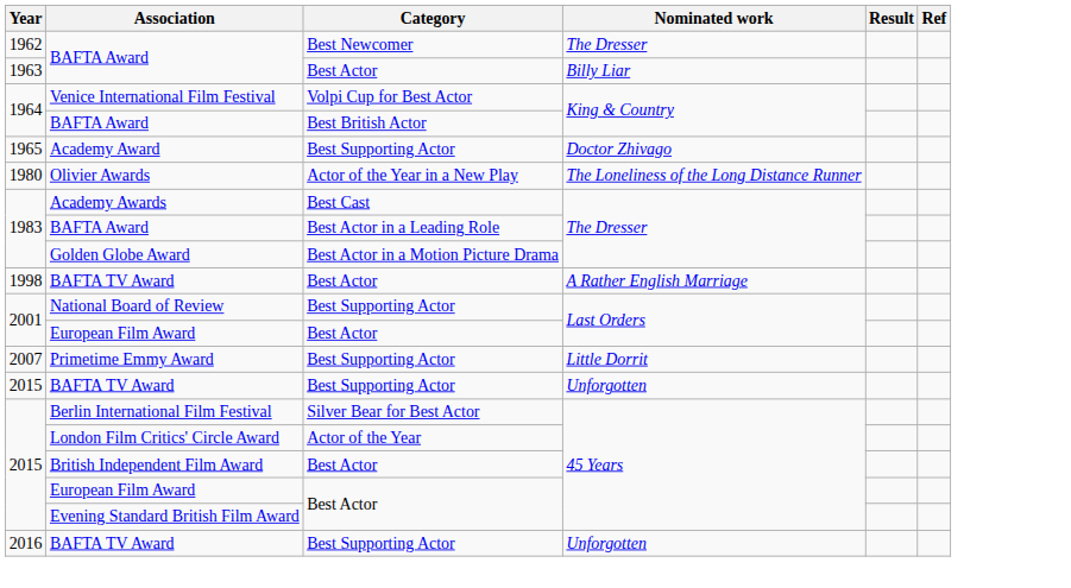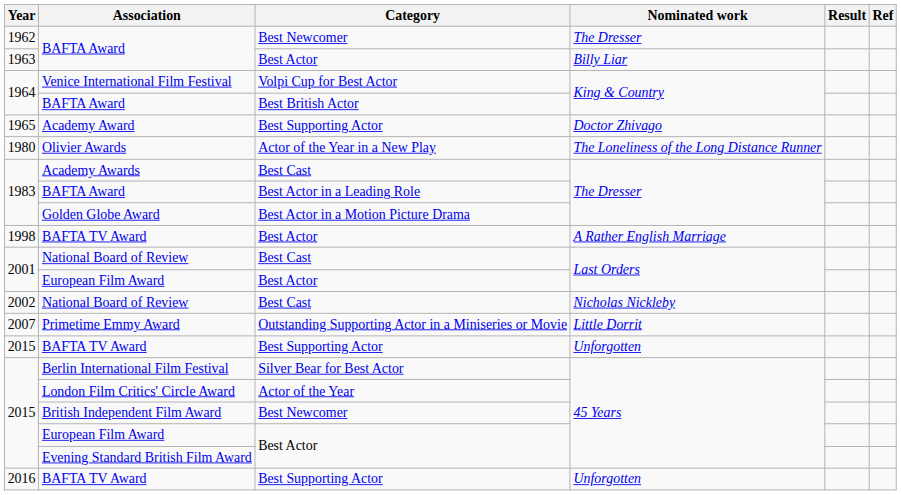 <table class="wikitable sortable">
 <tr>
 <th scope=col>Year</th>
 <th scope=col>Association</th>
 <th scope=col>Category</th>
 <th scope=col>Nominated work</th>
 <th scope=col>Result</th>
 <th class=unsortable scope=col>Ref</th>
 </tr>
 <tr>
 <td>1962</td>
 <td rowspan="2"><a href='#'>BAFTA Award</a></td>
 <td><a href='#'>Best Newcomer</a></td>
 <td><a href='#'><em>The Dresser</em></a></td>
 <td></td>
 <td></td>
 </tr>
 <tr>
 <td>1963</td>
 <td><a href='#'>Best Actor</a></td>
 <td><em><a href='#'>Billy Liar</a></em></td>
 <td></td>
 <td></td>
 </tr>
 <tr>
 <td rowspan=2>1964</td>
 <td><a href='#'>Venice International Film Festival</a></td>
 <td><a href='#'>Volpi Cup for Best Actor</a></td>
 <td rowspan=2><em><a href='#'>King & Country</a></em></td>
 <td></td>
 <td></td>
 </tr>
 <tr>
 <td><a href='#'>BAFTA Award</a></td>
 <td><a href='#'>Best British Actor</a></td>
 <td></td>
 <td></td>
 </tr>
 <tr>
 <td>1965</td>
 <td><a href='#'>Academy Award</a></td>
 <td><a href='#'>Best Supporting Actor</a></td>
 <td><em><a href='#'>Doctor Zhivago</a></em></td>
 <td></td>
 <td></td>
 </tr>
 <tr>
 <td>1980</td>
 <td><a href='#'>Olivier Awards</a></td>
 <td><a href='#'>Actor of the Year in a New Play</a></td>
 <td><em><a href='#'>The Loneliness of the Long Distance Runner</a></em></td>
 <td></td>
 <td></td>
 </tr>
 <tr>
 <td rowspan="3">1983</td>
 <td><a href='#'>Academy Awards</a></td>
 <td><a href='#'>Best Cast</a></td>
 <td rowspan="3"><em><a href='#'>The Dresser</a></em></td>
 <td></td>
 <td></td>
 </tr>
 <tr>
 <td><a href='#'>BAFTA Award</a></td>
 <td><a href='#'>Best Actor in a Leading Role</a></td>
 <td></td>
 <td></td>
 </tr>
 <tr>
 <td><a href='#'>Golden Globe Award</a></td>
 <td><a href='#'>Best Actor in a Motion Picture Drama</a></td>
 <td></td>
 <td></td>
 </tr>
 <tr>
 <td>1998</td>
 <td><a href='#'>BAFTA TV Award</a></td>
 <td><a href='#'>Best Actor</a></td>
 <td><em><a href='#'>A Rather English Marriage</a></em></td>
 <td></td>
 <td></td>
 </tr>
 <tr>
 <td rowspan=2>2001</td>
 <td><a href='#'>National Board of Review</a></td>
-<td><a href='#'>Best Supporting Actor</a></td>
+<td><a href='#'>Best Cast</a></td>
 <td rowspan=2><em><a href='#'>Last Orders</a></em></td>
 <td></td>
 <td></td>
 </tr>
 <tr>
 <td><a href='#'>European Film Award</a></td>
 <td><a href='#'>Best Actor</a></td>
 <td></td>
 <td></td>
 </tr>
 <tr>
+<td>2002</td>
+<td><a href='#'>National Board of Review</a></td>
+<td><a href='#'>Best Cast</a></td>
+<td><em><a href='#'>Nicholas Nickleby</a></em></td>
+<td></td>
+<td></td>
+</tr>
+<tr>
 <td>2007</td>
 <td><a href='#'>Primetime Emmy Award</a></td>
-<td><a href='#'>Best Supporting Actor</a></td>
+<td><a href='#'>Outstanding Supporting Actor in a Miniseries or Movie</a></td>
 <td><em><a href='#'>Little Dorrit</a></em></td>
 <td></td>
 <td></td>
 </tr>
 <tr>
 <td>2015</td>
 <td><a href='#'>BAFTA TV Award</a></td>
 <td><a href='#'>Best Supporting Actor</a></td>
 <td><em><a href='#'>Unforgotten</a></em></td>
 <td></td>
 <td></td>
 </tr>
 <tr>
 <td rowspan=5>2015</td>
 <td><a href='#'>Berlin International Film Festival</a></td>
 <td><a href='#'>Silver Bear for Best Actor</a></td>
 <td rowspan=5><em><a href='#'>45 Years</a></em></td>
 <td></td>
 <td></td>
 </tr>
 <tr>
 <td><a href='#'>London Film Critics' Circle Award</a></td>
 <td><a href='#'>Actor of the Year</a></td>
 <td></td>
 <td></td>
 </tr>
 <tr>
 <td><a href='#'>British Independent Film Award</a></td>
-<td><a href='#'>Best Actor</a></td>
+<td><a href='#'>Best Newcomer</a></td>
 <td></td>
 <td></td>
 </tr>
 <tr>
 <td><a href='#'>European Film Award</a></td>
 <td rowspan="2">Best Actor</td>
 <td></td>
 <td></td>
 </tr>
 <tr>
 <td><a href='#'>Evening Standard British Film Award</a></td>
 <td></td>
 <td></td>
 </tr>
 <tr>
 <td>2016</td>
 <td><a href='#'>BAFTA TV Award</a></td>
 <td><a href='#'>Best Supporting Actor</a></td>
 <td><em><a href='#'>Unforgotten</a></em></td>
 <td></td>
 <td></td>
 </tr>
 </table>
